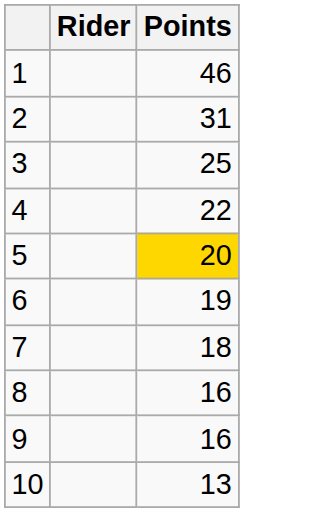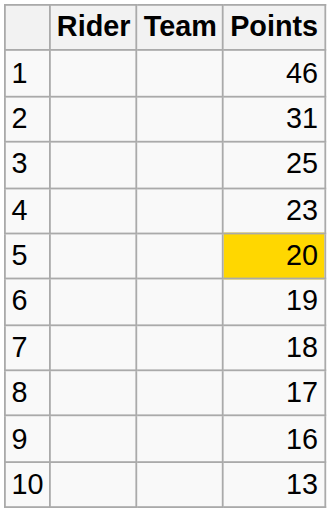 <table class="wikitable">
 <tr>
 <th></th>
 <th>Rider</th>
+<th>Team</th>
 <th>Points</th>
 </tr>
 <tr>
 <td>1</td>
 <td> </td>
+<td></td>
 <td style="text-align:right;">46</td>
 </tr>
 <tr>
 <td>2</td>
+<td></td>
 <td></td>
 <td style="text-align:right;">31</td>
 </tr>
 <tr>
 <td>3</td>
 <td></td>
+<td></td>
 <td style="text-align:right;">25</td>
 </tr>
 <tr>
 <td>4</td>
 <td> </td>
-<td style="text-align:right;">22</td>
+<td></td>
+<td style="text-align:right;">23</td>
 </tr>
 <tr>
 <td>5</td>
 <td> </td>
+<td></td>
 <td style="background: gold; text-align:right;">20</td>
 </tr>
 <tr>
 <td>6</td>
+<td></td>
 <td></td>
 <td style="text-align:right;">19</td>
 </tr>
 <tr>
 <td>7</td>
 <td></td>
+<td></td>
 <td style="text-align:right;">18</td>
 </tr>
 <tr>
 <td>8</td>
 <td></td>
-<td style="text-align:right;">16</td>
+<td></td>
+<td style="text-align:right;">17</td>
 </tr>
 <tr>
 <td>9</td>
+<td></td>
 <td></td>
 <td style="text-align:right;">16</td>
 </tr>
 <tr>
 <td>10</td>
 <td></td>
+<td></td>
 <td style="text-align:right;">13</td>
 </tr>
 </table>
